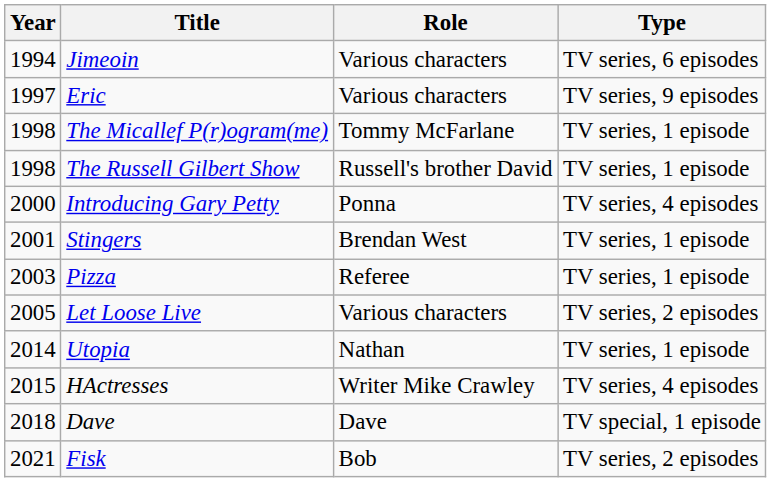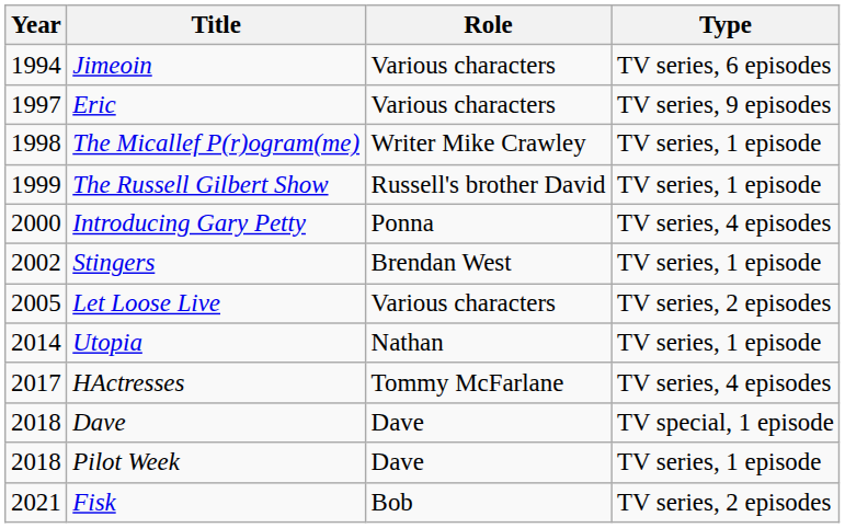 <table class="wikitable">
 <tr>
 <th>Year</th>
 <th>Title</th>
 <th>Role</th>
 <th>Type</th>
 </tr>
 <tr>
 <td>1994</td>
 <td><em><a href='#'>Jimeoin</a></em></td>
 <td>Various characters</td>
 <td>TV series, 6 episodes</td>
 </tr>
 <tr>
 <td>1997</td>
 <td><em><a href='#'>Eric</a></em></td>
 <td>Various characters</td>
 <td>TV series, 9 episodes</td>
 </tr>
 <tr>
 <td>1998</td>
 <td><em><a href='#'>The Micallef P(r)ogram(me)</a></em></td>
-<td>Tommy McFarlane</td>
+<td>Writer Mike Crawley</td>
 <td>TV series, 1 episode</td>
 </tr>
 <tr>
-<td>1998</td>
+<td>1999</td>
 <td><em><a href='#'>The Russell Gilbert Show</a></em></td>
 <td>Russell's brother David</td>
 <td>TV series, 1 episode</td>
 </tr>
 <tr>
 <td>2000</td>
 <td><em><a href='#'>Introducing Gary Petty</a></em></td>
 <td>Ponna</td>
 <td>TV series, 4 episodes</td>
 </tr>
 <tr>
-<td>2001</td>
+<td>2002</td>
 <td><em><a href='#'>Stingers</a></em></td>
 <td>Brendan West</td>
-<td>TV series, 1 episode</td>
-</tr>
-<tr>
-<td>2003</td>
-<td><em><a href='#'>Pizza</a></em></td>
-<td>Referee</td>
 <td>TV series, 1 episode</td>
 </tr>
 <tr>
 <td>2005</td>
 <td><em><a href='#'>Let Loose Live</a></em></td>
 <td>Various characters</td>
 <td>TV series, 2 episodes</td>
 </tr>
 <tr>
 <td>2014</td>
 <td><em><a href='#'>Utopia</a></em></td>
 <td>Nathan</td>
 <td>TV series, 1 episode</td>
 </tr>
 <tr>
-<td>2015</td>
+<td>2017</td>
 <td><em>HActresses</em></td>
-<td>Writer Mike Crawley</td>
+<td>Tommy McFarlane</td>
 <td>TV series, 4 episodes</td>
 </tr>
 <tr>
 <td>2018</td>
 <td><em>Dave</em></td>
 <td>Dave</td>
 <td>TV special, 1 episode</td>
 </tr>
 <tr>
+<td>2018</td>
+<td><em>Pilot Week</em></td>
+<td>Dave</td>
+<td>TV series, 1 episode</td>
+</tr>
+<tr>
 <td>2021</td>
 <td><em><a href='#'>Fisk</a></em></td>
 <td>Bob</td>
 <td>TV series, 2 episodes</td>
 </tr>
 </table>
